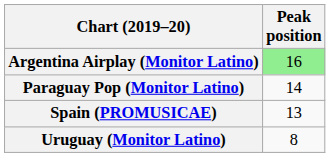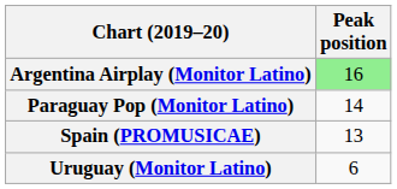 <table class="wikitable sortable plainrowheaders" style="text-align:center">
 <tr>
 <th scope="col">Chart (2019–20)</th>
 <th scope="col">Peak<br>position</th>
 </tr>
 <tr>
 <th scope="row">Argentina Airplay (<a href='#'>Monitor Latino</a>)</th>
 <td style="background: lightgreen;">16</td>
 </tr>
 <tr>
 <th scope="row">Paraguay Pop (<a href='#'>Monitor Latino</a>)</th>
 <td>14</td>
 </tr>
 <tr>
 <th scope="row">Spain (<a href='#'>PROMUSICAE</a>)</th>
 <td>13</td>
 </tr>
 <tr>
 <th scope="row">Uruguay (<a href='#'>Monitor Latino</a>)</th>
-<td>8</td>
+<td>6</td>
 </tr>
 </table>
